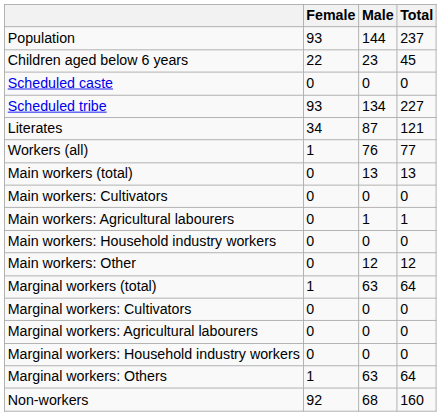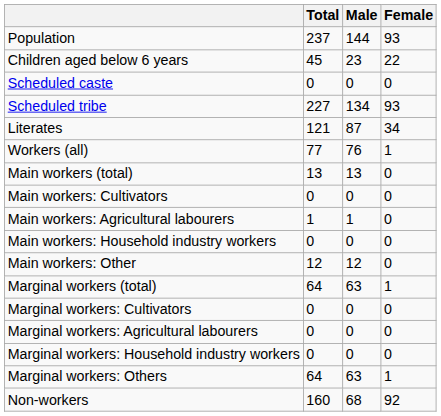 <table class="wikitable sortable">
 <tr>
 <th></th>
+<th>Total</th>
+<th>Male</th>
 <th>Female</th>
-<th>Male</th>
-<th>Total</th>
 </tr>
 <tr>
 <td>Population</td>
+<td>237</td>
+<td>144</td>
 <td>93</td>
-<td>144</td>
-<td>237</td>
 </tr>
 <tr>
 <td>Children aged below 6 years</td>
+<td>45</td>
+<td>23</td>
 <td>22</td>
-<td>23</td>
-<td>45</td>
 </tr>
 <tr>
 <td><a href='#'>Scheduled caste</a></td>
 <td>0</td>
 <td>0</td>
 <td>0</td>
 </tr>
 <tr>
 <td><a href='#'>Scheduled tribe</a></td>
+<td>227</td>
+<td>134</td>
 <td>93</td>
-<td>134</td>
-<td>227</td>
 </tr>
 <tr>
 <td>Literates</td>
+<td>121</td>
+<td>87</td>
 <td>34</td>
-<td>87</td>
-<td>121</td>
 </tr>
 <tr>
 <td>Workers (all)</td>
+<td>77</td>
+<td>76</td>
 <td>1</td>
-<td>76</td>
-<td>77</td>
 </tr>
 <tr>
 <td>Main workers (total)</td>
-<td>0</td>
 <td>13</td>
 <td>13</td>
+<td>0</td>
 </tr>
 <tr>
 <td>Main workers: Cultivators</td>
 <td>0</td>
 <td>0</td>
 <td>0</td>
 </tr>
 <tr>
 <td>Main workers: Agricultural labourers</td>
-<td>0</td>
 <td>1</td>
 <td>1</td>
+<td>0</td>
 </tr>
 <tr>
 <td>Main workers: Household industry workers</td>
 <td>0</td>
 <td>0</td>
 <td>0</td>
 </tr>
 <tr>
 <td>Main workers: Other</td>
-<td>0</td>
 <td>12</td>
 <td>12</td>
+<td>0</td>
 </tr>
 <tr>
 <td>Marginal workers (total)</td>
+<td>64</td>
+<td>63</td>
 <td>1</td>
-<td>63</td>
-<td>64</td>
 </tr>
 <tr>
 <td>Marginal workers: Cultivators</td>
 <td>0</td>
 <td>0</td>
 <td>0</td>
 </tr>
 <tr>
 <td>Marginal workers: Agricultural labourers</td>
 <td>0</td>
 <td>0</td>
 <td>0</td>
 </tr>
 <tr>
 <td>Marginal workers: Household industry workers</td>
 <td>0</td>
 <td>0</td>
 <td>0</td>
 </tr>
 <tr>
 <td>Marginal workers: Others</td>
+<td>64</td>
+<td>63</td>
 <td>1</td>
-<td>63</td>
-<td>64</td>
 </tr>
 <tr>
 <td>Non-workers</td>
+<td>160</td>
+<td>68</td>
 <td>92</td>
-<td>68</td>
-<td>160</td>
 </tr>
 </table>
